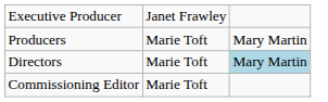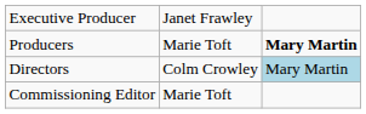 <table class="wikitable">
 <tr>
 <td>Executive Producer</td>
 <td>Janet Frawley</td>
 <td></td>
 </tr>
 <tr>
 <td>Producers</td>
 <td>Marie Toft</td>
-<td>Mary Martin</td>
+<td><strong>Mary Martin</strong></td>
 </tr>
 <tr>
 <td>Directors</td>
-<td>Marie Toft</td>
+<td>Colm Crowley</td>
 <td style="background: lightblue;">Mary Martin</td>
 </tr>
 <tr>
 <td>Commissioning Editor</td>
 <td>Marie Toft</td>
 <td></td>
 </tr>
 </table>
